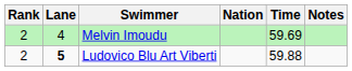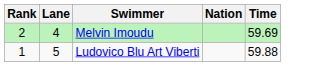 <table class="wikitable sortable mw-collapsible" style="text-align:center">
 <tr>
 <th scope="col">Rank</th>
 <th scope="col">Lane</th>
 <th scope="col">Swimmer</th>
 <th scope="col">Nation</th>
 <th scope="col">Time</th>
-<th scope="col">Notes</th>
 </tr>
 <tr bgcolor=bbf3bb>
 <td>2</td>
 <td>4</td>
 <td align=left><a href='#'>Melvin Imoudu</a></td>
 <td align=left></td>
 <td>59.69</td>
-<td></td>
 </tr>
 <tr>
-<td>2</td>
-<td><strong>5</strong></td>
+<td>1</td>
+<td>5</td>
 <td align=left><a href='#'>Ludovico Blu Art Viberti</a></td>
 <td align=left></td>
 <td>59.88</td>
-<td></td>
 </tr>
 </table>
